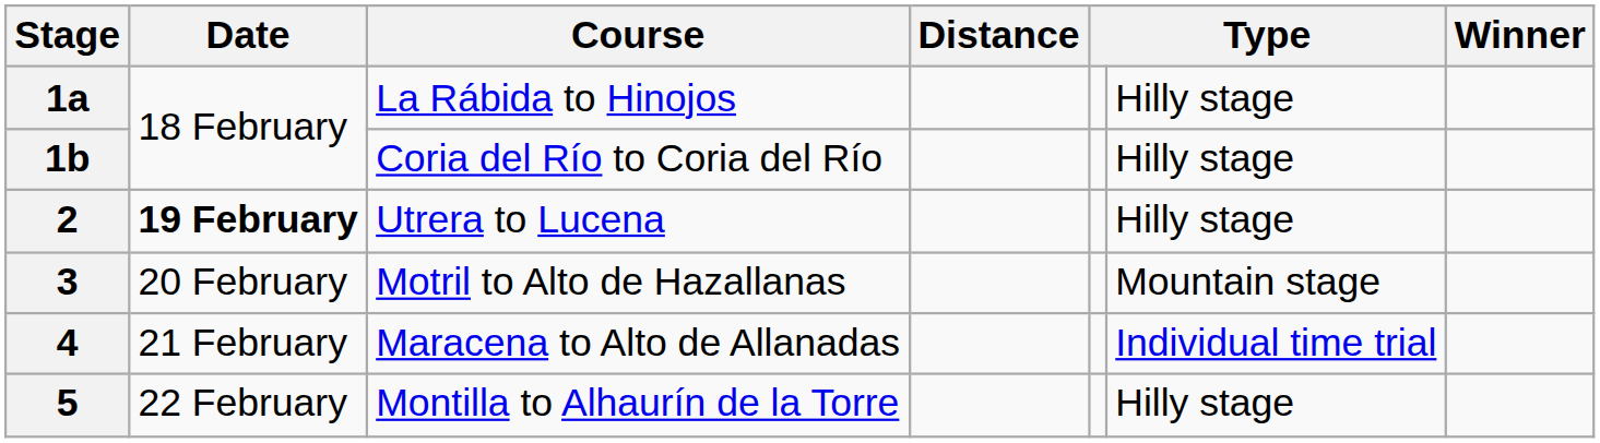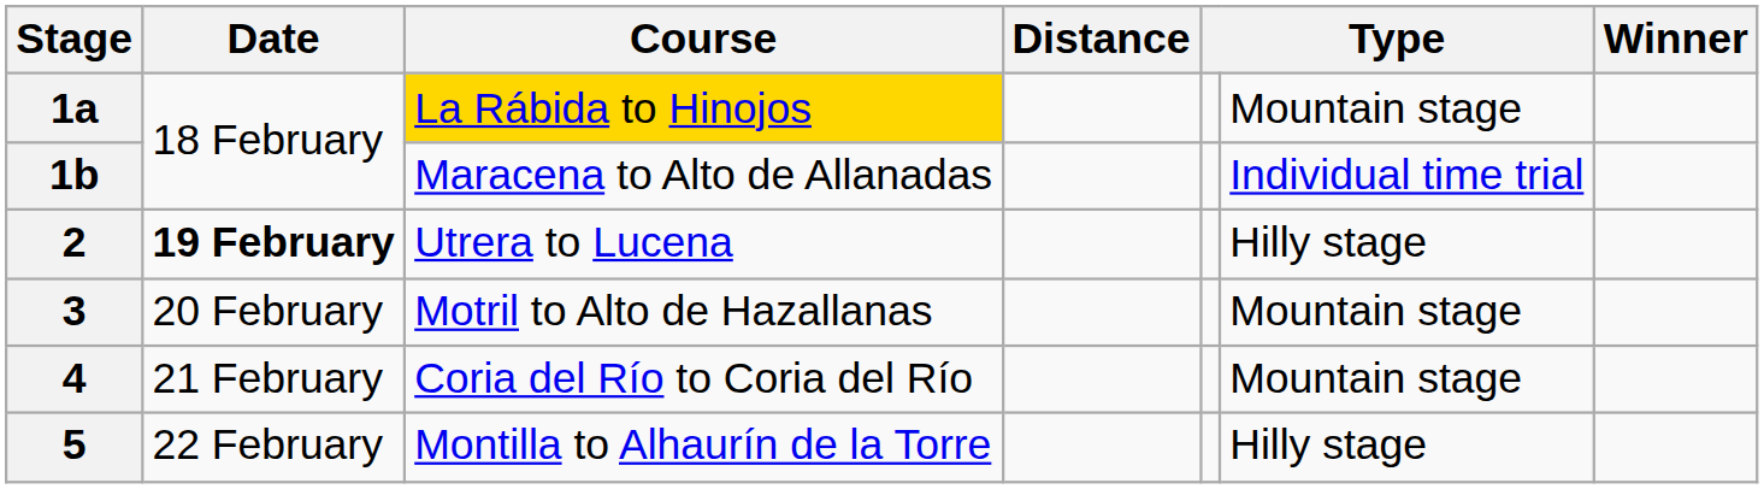 <table class="wikitable">
 <tr>
 <th>Stage</th>
 <th>Date</th>
 <th>Course</th>
 <th>Distance</th>
 <th colspan=2>Type</th>
 <th>Winner</th>
 </tr>
 <tr>
 <th scope=row>1a</th>
 <td rowspan=2>18 February</td>
-<td><a href='#'>La Rábida</a> to <a href='#'>Hinojos</a></td>
+<td style="background: gold;"><a href='#'>La Rábida</a> to <a href='#'>Hinojos</a></td>
 <td></td>
 <td></td>
-<td>Hilly stage</td>
+<td>Mountain stage</td>
 <td></td>
 </tr>
 <tr>
 <th scope=row>1b</th>
-<td><a href='#'>Coria del Río</a> to Coria del Río</td>
+<td><a href='#'>Maracena</a> to Alto de Allanadas</td>
 <td></td>
 <td></td>
-<td>Hilly stage</td>
+<td><a href='#'>Individual time trial</a></td>
 <td></td>
 </tr>
 <tr>
 <th scope=row>2</th>
 <td><strong>19 February</strong></td>
 <td><a href='#'>Utrera</a> to <a href='#'>Lucena</a></td>
 <td></td>
 <td></td>
 <td>Hilly stage</td>
 <td></td>
 </tr>
 <tr>
 <th scope=row>3</th>
 <td>20 February</td>
 <td><a href='#'>Motril</a> to Alto de Hazallanas</td>
 <td></td>
 <td></td>
 <td>Mountain stage</td>
 <td></td>
 </tr>
 <tr>
 <th scope=row>4</th>
 <td>21 February</td>
-<td><a href='#'>Maracena</a> to Alto de Allanadas</td>
+<td><a href='#'>Coria del Río</a> to Coria del Río</td>
 <td></td>
 <td></td>
-<td><a href='#'>Individual time trial</a></td>
+<td>Mountain stage</td>
 <td></td>
 </tr>
 <tr>
 <th scope=row>5</th>
 <td>22 February</td>
 <td><a href='#'>Montilla</a> to <a href='#'>Alhaurín de la Torre</a></td>
 <td></td>
 <td></td>
 <td>Hilly stage</td>
 <td></td>
 </tr>
 </table>
